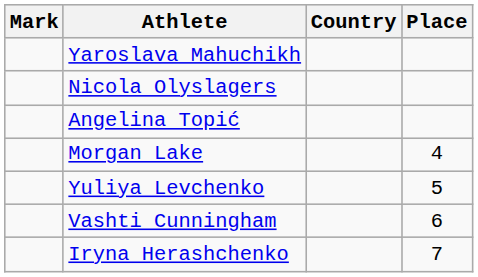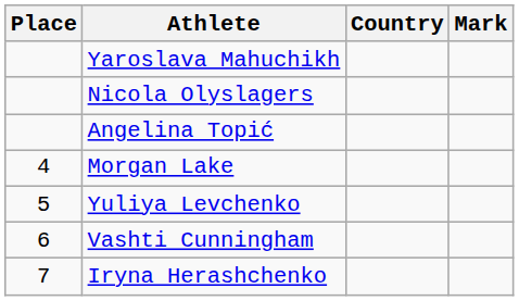 <table class="wikitable">
 <tr>
-<th>Mark</th>
+<th>Place</th>
 <th>Athlete</th>
 <th>Country</th>
-<th>Place</th>
+<th>Mark</th>
 </tr>
 <tr>
-<td></td>
+<td align=center></td>
 <td><a href='#'>Yaroslava Mahuchikh</a></td>
 <td></td>
-<td align=center></td>
+<td></td>
 </tr>
 <tr>
-<td></td>
+<td align=center></td>
 <td><a href='#'>Nicola Olyslagers</a></td>
 <td></td>
-<td align=center></td>
+<td></td>
 </tr>
 <tr>
-<td></td>
+<td align=center></td>
 <td><a href='#'>Angelina Topić</a></td>
 <td></td>
-<td align=center></td>
+<td></td>
 </tr>
 <tr>
-<td></td>
+<td align=center>4</td>
 <td><a href='#'>Morgan Lake</a></td>
 <td></td>
-<td align=center>4</td>
+<td></td>
 </tr>
 <tr>
-<td></td>
+<td align=center>5</td>
 <td><a href='#'>Yuliya Levchenko</a></td>
 <td></td>
-<td align=center>5</td>
+<td></td>
 </tr>
 <tr>
-<td></td>
+<td align=center>6</td>
 <td><a href='#'>Vashti Cunningham</a></td>
 <td></td>
-<td align=center>6</td>
+<td></td>
 </tr>
 <tr>
-<td></td>
+<td align=center>7</td>
 <td><a href='#'>Iryna Herashchenko</a></td>
 <td></td>
-<td align=center>7</td>
+<td></td>
 </tr>
 </table>
